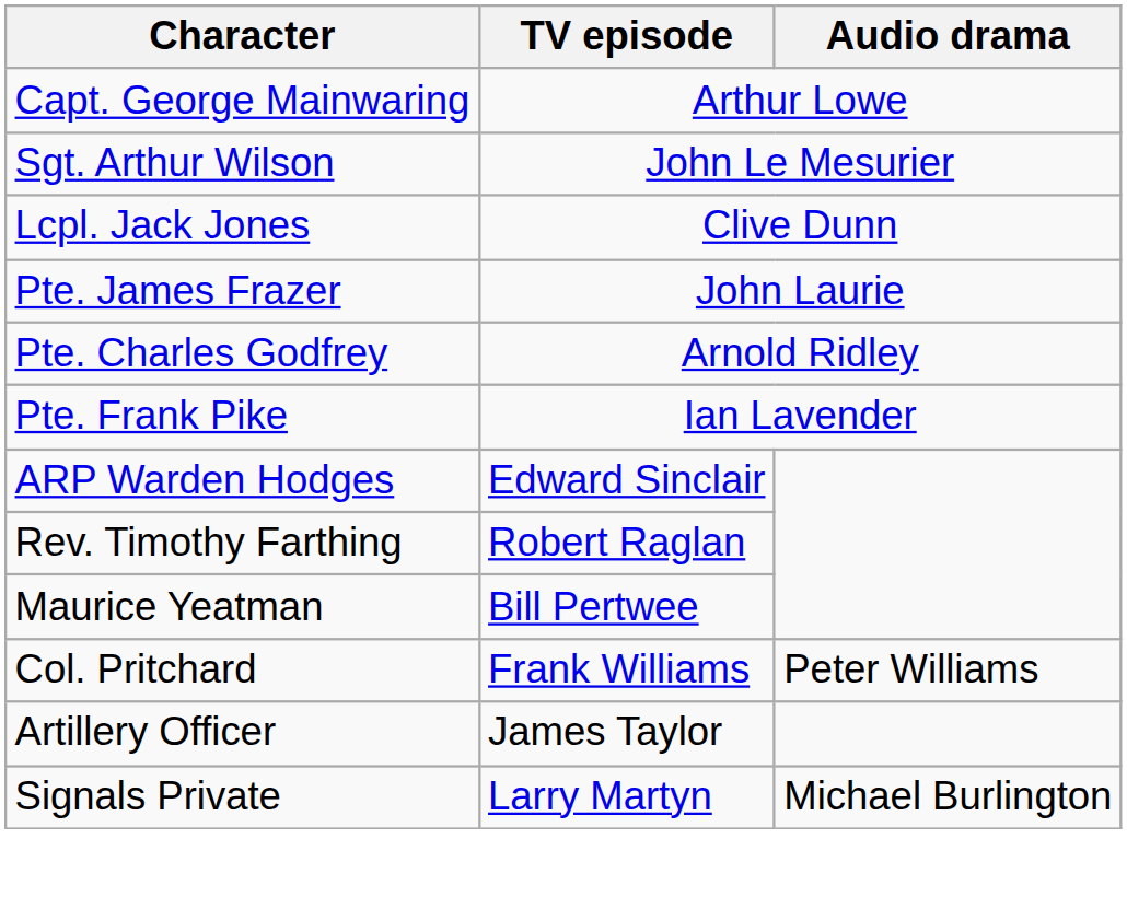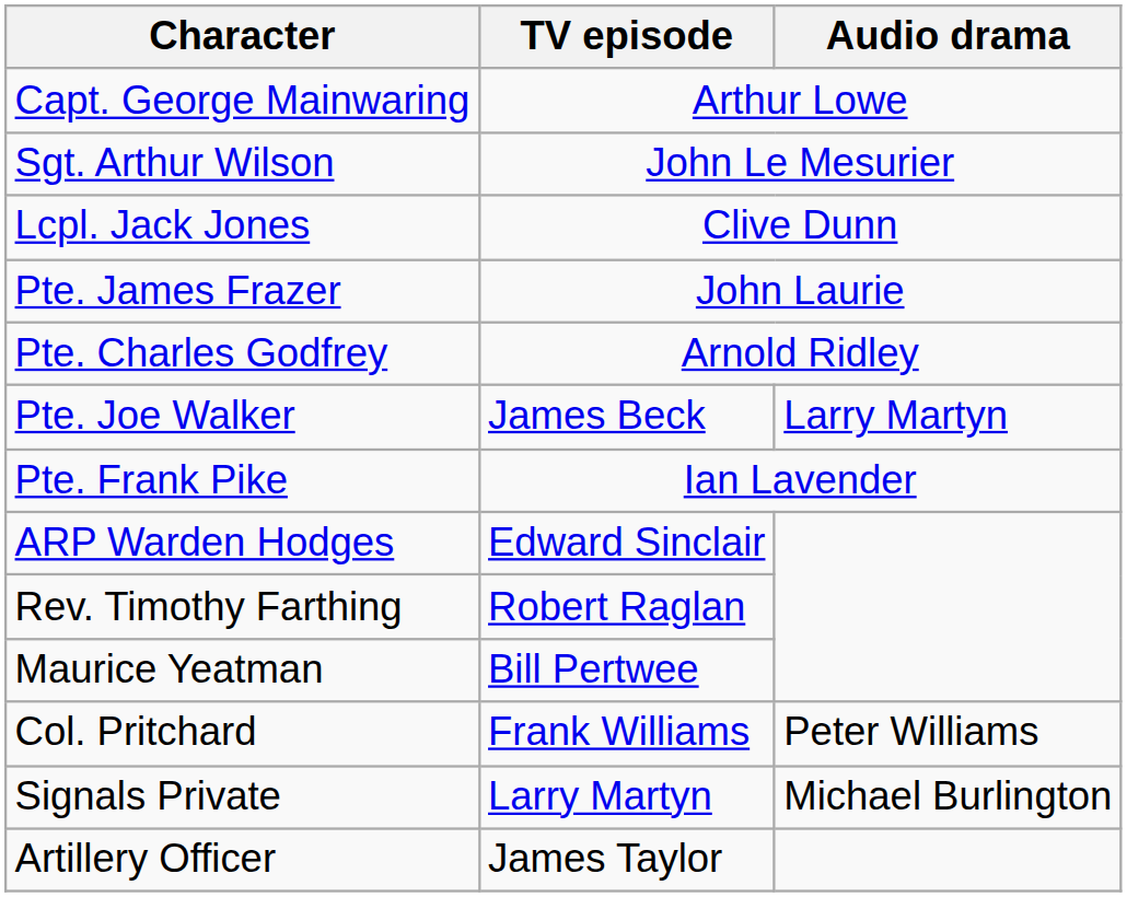 <table class="wikitable">
 <tr>
 <th>Character</th>
 <th>TV episode</th>
 <th>Audio drama</th>
 </tr>
 <tr>
 <td><a href='#'>Capt. George Mainwaring</a></td>
 <td colspan="2" style="text-align:center;"><a href='#'>Arthur Lowe</a></td>
 </tr>
 <tr>
 <td><a href='#'>Sgt. Arthur Wilson</a></td>
 <td colspan="2" style="text-align:center;"><a href='#'>John Le Mesurier</a></td>
 </tr>
 <tr>
 <td><a href='#'>Lcpl. Jack Jones</a></td>
 <td colspan="2" style="text-align:center;"><a href='#'>Clive Dunn</a></td>
 </tr>
 <tr>
 <td><a href='#'>Pte. James Frazer</a></td>
 <td colspan="2" style="text-align:center;"><a href='#'>John Laurie</a></td>
 </tr>
 <tr>
 <td><a href='#'>Pte. Charles Godfrey</a></td>
 <td colspan="2" style="text-align:center;"><a href='#'>Arnold Ridley</a></td>
 </tr>
 <tr>
+<td><a href='#'>Pte. Joe Walker</a></td>
+<td><a href='#'>James Beck</a></td>
+<td><a href='#'>Larry Martyn</a></td>
+</tr>
+<tr>
 <td><a href='#'>Pte. Frank Pike</a></td>
 <td colspan="2" style="text-align:center;"><a href='#'>Ian Lavender</a></td>
 </tr>
 <tr>
 <td><a href='#'>ARP Warden Hodges</a></td>
 <td><a href='#'>Edward Sinclair</a></td>
 <td rowspan="3"></td>
 </tr>
 <tr>
 <td>Rev. Timothy Farthing</td>
 <td><a href='#'>Robert Raglan</a></td>
 </tr>
 <tr>
 <td>Maurice Yeatman</td>
 <td><a href='#'>Bill Pertwee</a></td>
 </tr>
 <tr>
 <td>Col. Pritchard</td>
 <td><a href='#'>Frank Williams</a></td>
 <td>Peter Williams</td>
 </tr>
 <tr>
+<td>Signals Private</td>
+<td><a href='#'>Larry Martyn</a></td>
+<td>Michael Burlington</td>
+</tr>
+<tr>
 <td>Artillery Officer</td>
 <td>James Taylor</td>
 <td></td>
 </tr>
-<tr>
-<td>Signals Private</td>
-<td><a href='#'>Larry Martyn</a></td>
-<td>Michael Burlington</td>
-</tr>
 </table>
